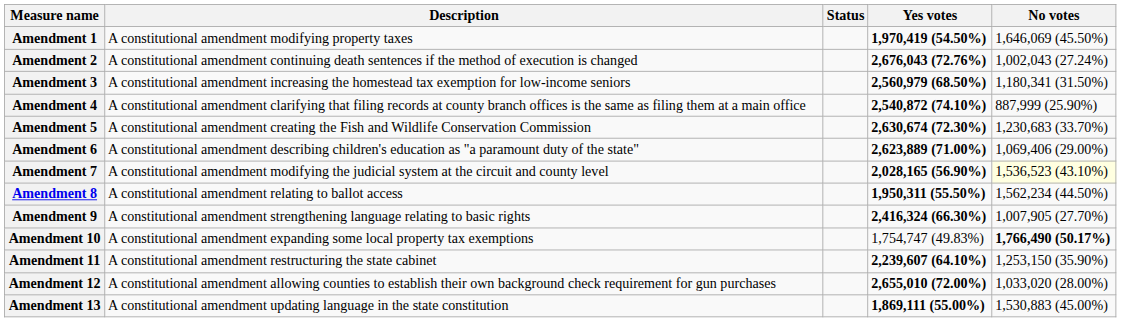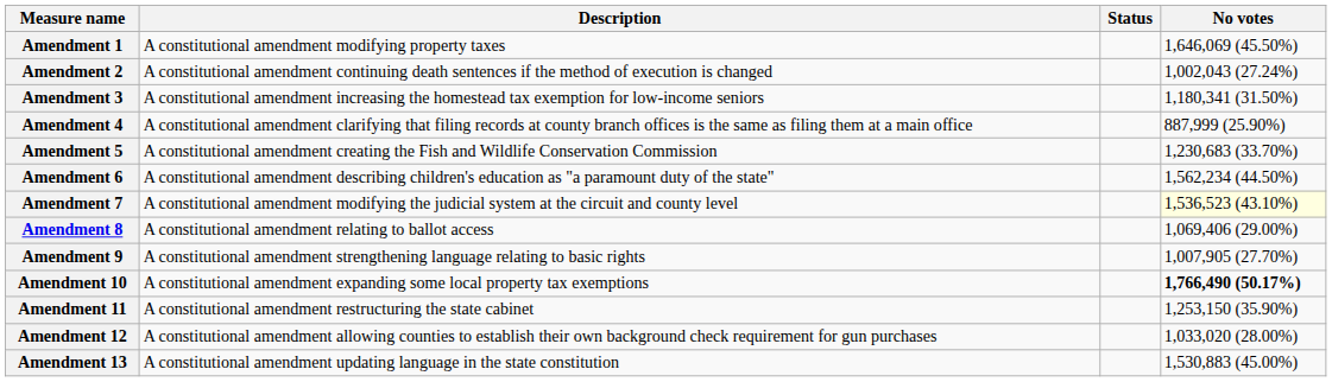 <table class="wikitable sortable plainrowheaders" style="width:100%">
 <tr>
 <th scope="col">Measure name</th>
 <th class="unsortable" scope="col">Description</th>
 <th scope="col">Status</th>
-<th scope="col">Yes votes</th>
 <th scope="col">No votes</th>
 </tr>
 <tr>
 <th scope="row">Amendment 1</th>
 <td>A constitutional amendment modifying property taxes</td>
 <td></td>
-<td><strong>1,970,419 (54.50%)</strong></td>
 <td>1,646,069 (45.50%)</td>
 </tr>
 <tr>
 <th scope="row">Amendment 2</th>
 <td>A constitutional amendment continuing death sentences if the method of execution is changed</td>
 <td></td>
-<td><strong>2,676,043 (72.76%)</strong></td>
 <td>1,002,043 (27.24%)</td>
 </tr>
 <tr>
 <th scope="row">Amendment 3</th>
 <td>A constitutional amendment increasing the homestead tax exemption for low-income seniors</td>
 <td></td>
-<td><strong>2,560,979 (68.50%)</strong></td>
 <td>1,180,341 (31.50%)</td>
 </tr>
 <tr>
 <th scope="row">Amendment 4</th>
 <td>A constitutional amendment clarifying that filing records at county branch offices is the same as filing them at a main office</td>
 <td></td>
-<td><strong>2,540,872 (74.10%)</strong></td>
 <td>887,999 (25.90%)</td>
 </tr>
 <tr>
 <th scope="row">Amendment 5</th>
 <td>A constitutional amendment creating the Fish and Wildlife Conservation Commission</td>
 <td></td>
-<td><strong>2,630,674 (72.30%)</strong></td>
 <td>1,230,683 (33.70%)</td>
 </tr>
 <tr>
 <th scope="row">Amendment 6</th>
 <td>A constitutional amendment describing children's education as "a paramount duty of the state"</td>
 <td></td>
-<td><strong>2,623,889 (71.00%)</strong></td>
-<td>1,069,406 (29.00%)</td>
+<td>1,562,234 (44.50%)</td>
 </tr>
 <tr>
 <th scope="row">Amendment 7</th>
 <td>A constitutional amendment modifying the judicial system at the circuit and county level</td>
 <td></td>
-<td><strong>2,028,165 (56.90%)</strong></td>
 <td style="background: lightyellow;">1,536,523 (43.10%)</td>
 </tr>
 <tr>
 <th scope="row"><a href='#'>Amendment 8</a></th>
 <td>A constitutional amendment relating to ballot access</td>
 <td></td>
-<td><strong>1,950,311 (55.50%)</strong></td>
-<td>1,562,234 (44.50%)</td>
+<td>1,069,406 (29.00%)</td>
 </tr>
 <tr>
 <th scope="row">Amendment 9</th>
 <td>A constitutional amendment strengthening language relating to basic rights</td>
 <td></td>
-<td><strong>2,416,324 (66.30%)</strong></td>
 <td>1,007,905 (27.70%)</td>
 </tr>
 <tr>
 <th scope="row">Amendment 10</th>
 <td>A constitutional amendment expanding some local property tax exemptions</td>
 <td></td>
-<td>1,754,747 (49.83%)</td>
 <td><strong>1,766,490 (50.17%)</strong></td>
 </tr>
 <tr>
 <th scope="row">Amendment 11</th>
 <td>A constitutional amendment restructuring the state cabinet</td>
 <td></td>
-<td><strong>2,239,607 (64.10%)</strong></td>
 <td>1,253,150 (35.90%)</td>
 </tr>
 <tr>
 <th scope="row">Amendment 12</th>
 <td>A constitutional amendment allowing counties to establish their own background check requirement for gun purchases</td>
 <td></td>
-<td><strong>2,655,010 (72.00%)</strong></td>
 <td>1,033,020 (28.00%)</td>
 </tr>
 <tr>
 <th scope="row">Amendment 13</th>
 <td>A constitutional amendment updating language in the state constitution</td>
 <td></td>
-<td><strong>1,869,111 (55.00%)</strong></td>
 <td>1,530,883 (45.00%)</td>
 </tr>
 </table>
